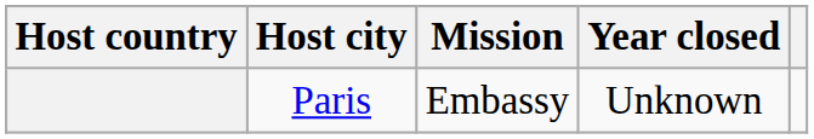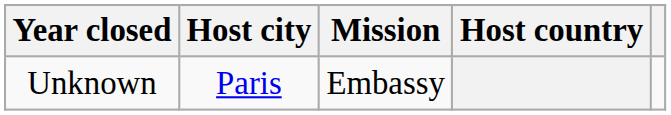 <table class="wikitable plainrowheaders" style="text-align:center;">
 <tr>
-<th scope="col">Host country</th>
+<th scope="col">Year closed</th>
 <th scope="col">Host city</th>
 <th scope="col">Mission</th>
-<th scope="col">Year closed</th>
+<th scope="col">Host country</th>
 <th scope="col"></th>
 </tr>
 <tr>
-<th scope="row"></th>
+<td>Unknown</td>
 <td><a href='#'>Paris</a></td>
 <td>Embassy</td>
-<td>Unknown</td>
+<th scope="row"></th>
 <td></td>
 </tr>
 </table>
